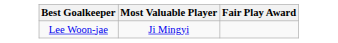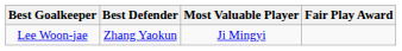 <table class="wikitable" style="margin: 0 auto;">
 <tr>
 <th>Best Goalkeeper</th>
+<th>Best Defender</th>
 <th>Most Valuable Player</th>
 <th>Fair Play Award</th>
 </tr>
 <tr>
 <td align=center> <a href='#'>Lee Woon-jae</a></td>
+<td align=center> <a href='#'>Zhang Yaokun</a></td>
 <td align=center> <a href='#'>Ji Mingyi</a></td>
 <td align=center></td>
 </tr>
 </table>
